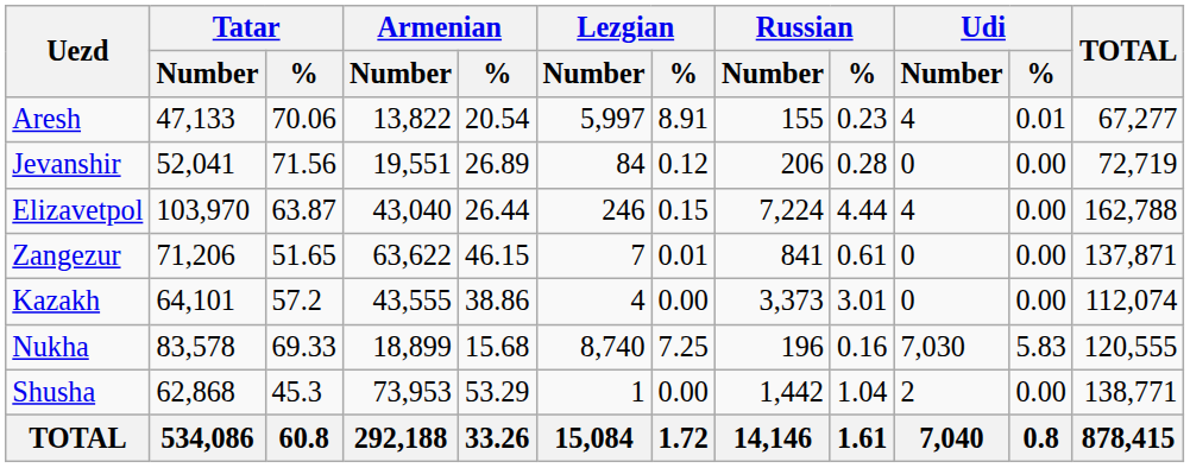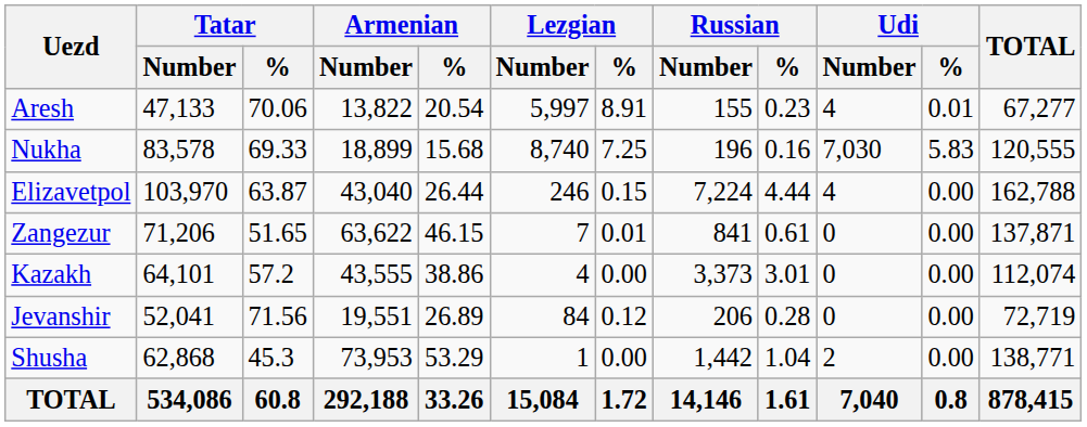 <table class="wikitable sortable">
 <tr>
 <th rowspan="2">Uezd</th>
 <th colspan="2"><a href='#'>Tatar</a></th>
 <th colspan="2"><a href='#'>Armenian</a></th>
 <th colspan="2"><a href='#'>Lezgian</a></th>
 <th colspan="2"><a href='#'>Russian</a></th>
 <th colspan="2"><a href='#'>Udi</a></th>
 <th rowspan="2">TOTAL</th>
 </tr>
 <tr>
 <th>Number</th>
 <th>%</th>
 <th>Number</th>
 <th>%</th>
 <th>Number</th>
 <th>%</th>
 <th>Number</th>
 <th>%</th>
 <th>Number</th>
 <th>%</th>
 </tr>
 <tr>
 <td><a href='#'>Aresh</a></td>
 <td>47,133</td>
 <td>70.06</td>
 <td align="right">13,822</td>
 <td align="right">20.54</td>
 <td align="right">5,997</td>
 <td align="right">8.91</td>
 <td align="right">155</td>
 <td align="right">0.23</td>
 <td>4</td>
 <td>0.01</td>
 <td align="right">67,277</td>
 </tr>
 <tr>
-<td><a href='#'>Jevanshir</a></td>
-<td>52,041</td>
-<td>71.56</td>
-<td align="right">19,551</td>
-<td align="right">26.89</td>
-<td align="right">84</td>
-<td align="right">0.12</td>
-<td align="right">206</td>
-<td align="right">0.28</td>
-<td>0</td>
-<td>0.00</td>
-<td align="right">72,719</td>
+<td><a href='#'>Nukha</a></td>
+<td>83,578</td>
+<td>69.33</td>
+<td align="right">18,899</td>
+<td align="right">15.68</td>
+<td align="right">8,740</td>
+<td align="right">7.25</td>
+<td align="right">196</td>
+<td align="right">0.16</td>
+<td>7,030</td>
+<td>5.83</td>
+<td align="right">120,555</td>
 </tr>
 <tr>
 <td><a href='#'>Elizavetpol</a></td>
 <td>103,970</td>
 <td>63.87</td>
 <td align="right">43,040</td>
 <td align="right">26.44</td>
 <td align="right">246</td>
 <td align="right">0.15</td>
 <td align="right">7,224</td>
 <td align="right">4.44</td>
 <td>4</td>
 <td>0.00</td>
 <td align="right">162,788</td>
 </tr>
 <tr>
 <td><a href='#'>Zangezur</a></td>
 <td>71,206</td>
 <td>51.65</td>
 <td align="right">63,622</td>
 <td align="right">46.15</td>
 <td align="right">7</td>
 <td align="right">0.01</td>
 <td align="right">841</td>
 <td align="right">0.61</td>
 <td>0</td>
 <td>0.00</td>
 <td align="right">137,871</td>
 </tr>
 <tr>
 <td><a href='#'>Kazakh</a></td>
 <td>64,101</td>
 <td>57.2</td>
 <td align="right">43,555</td>
 <td align="right">38.86</td>
 <td align="right">4</td>
 <td align="right">0.00</td>
 <td align="right">3,373</td>
 <td align="right">3.01</td>
 <td>0</td>
 <td>0.00</td>
 <td align="right">112,074</td>
 </tr>
 <tr>
-<td><a href='#'>Nukha</a></td>
-<td>83,578</td>
-<td>69.33</td>
-<td align="right">18,899</td>
-<td align="right">15.68</td>
-<td align="right">8,740</td>
-<td align="right">7.25</td>
-<td align="right">196</td>
-<td align="right">0.16</td>
-<td>7,030</td>
-<td>5.83</td>
-<td align="right">120,555</td>
+<td><a href='#'>Jevanshir</a></td>
+<td>52,041</td>
+<td>71.56</td>
+<td align="right">19,551</td>
+<td align="right">26.89</td>
+<td align="right">84</td>
+<td align="right">0.12</td>
+<td align="right">206</td>
+<td align="right">0.28</td>
+<td>0</td>
+<td>0.00</td>
+<td align="right">72,719</td>
 </tr>
 <tr>
 <td><a href='#'>Shusha</a></td>
 <td>62,868</td>
 <td>45.3</td>
 <td align="right">73,953</td>
 <td align="right">53.29</td>
 <td align="right">1</td>
 <td align="right">0.00</td>
 <td align="right">1,442</td>
 <td align="right">1.04</td>
 <td>2</td>
 <td>0.00</td>
 <td align="right">138,771</td>
 </tr>
 <tr>
 <th><strong>TOTAL</strong></th>
 <th><strong>534,086</strong></th>
 <th><strong>60.8</strong></th>
 <th><strong>292,188</strong></th>
 <th><strong>33.26</strong></th>
 <th>15,084</th>
 <th>1.72</th>
 <th><strong>14,146</strong></th>
 <th><strong>1.61</strong></th>
 <th><strong>7,040</strong></th>
 <th><strong>0.8</strong></th>
 <th><strong>878,415</strong></th>
 </tr>
 </table>
